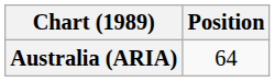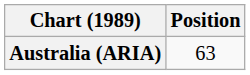 <table class="wikitable plainrowheaders" style="text-align:center">
 <tr>
 <th scope="col">Chart (1989)</th>
 <th scope="col">Position</th>
 </tr>
 <tr>
 <th scope="row">Australia (ARIA)</th>
-<td>64</td>
+<td>63</td>
 </tr>
 </table>
